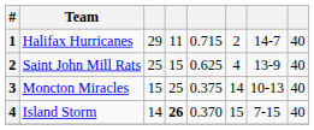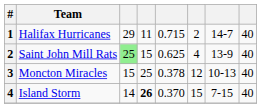 <table class="wikitable" style="font-size: 95%; text-align: center;">
 <tr>
 <th>#</th>
 <th>Team</th>
 <th></th>
 <th></th>
 <th></th>
 <th></th>
 <th></th>
 <th></th>
 </tr>
 <tr>
 <th>1</th>
 <td style="text-align:left;"><a href='#'>Halifax Hurricanes</a></td>
 <td>29</td>
 <td>11</td>
 <td>0.715</td>
 <td>2</td>
 <td>14-7</td>
 <td>40</td>
 </tr>
 <tr>
 <th>2</th>
 <td style="text-align:left;"><a href='#'>Saint John Mill Rats</a></td>
-<td>25</td>
+<td style="background: lightgreen;">25</td>
 <td>15</td>
 <td>0.625</td>
 <td>4</td>
 <td>13-9</td>
 <td>40</td>
 </tr>
 <tr>
 <th>3</th>
 <td style="text-align:left;"><a href='#'>Moncton Miracles</a></td>
 <td>15</td>
 <td>25</td>
-<td>0.375</td>
-<td>14</td>
+<td>0.378</td>
+<td>12</td>
 <td>10-13</td>
 <td>40</td>
 </tr>
 <tr>
 <th>4</th>
 <td style="text-align:left;"><a href='#'>Island Storm</a></td>
 <td>14</td>
 <td><strong>26</strong></td>
 <td>0.370</td>
 <td>15</td>
 <td>7-15</td>
 <td>40</td>
 </tr>
 <tr>
 </tr>
 </table>
